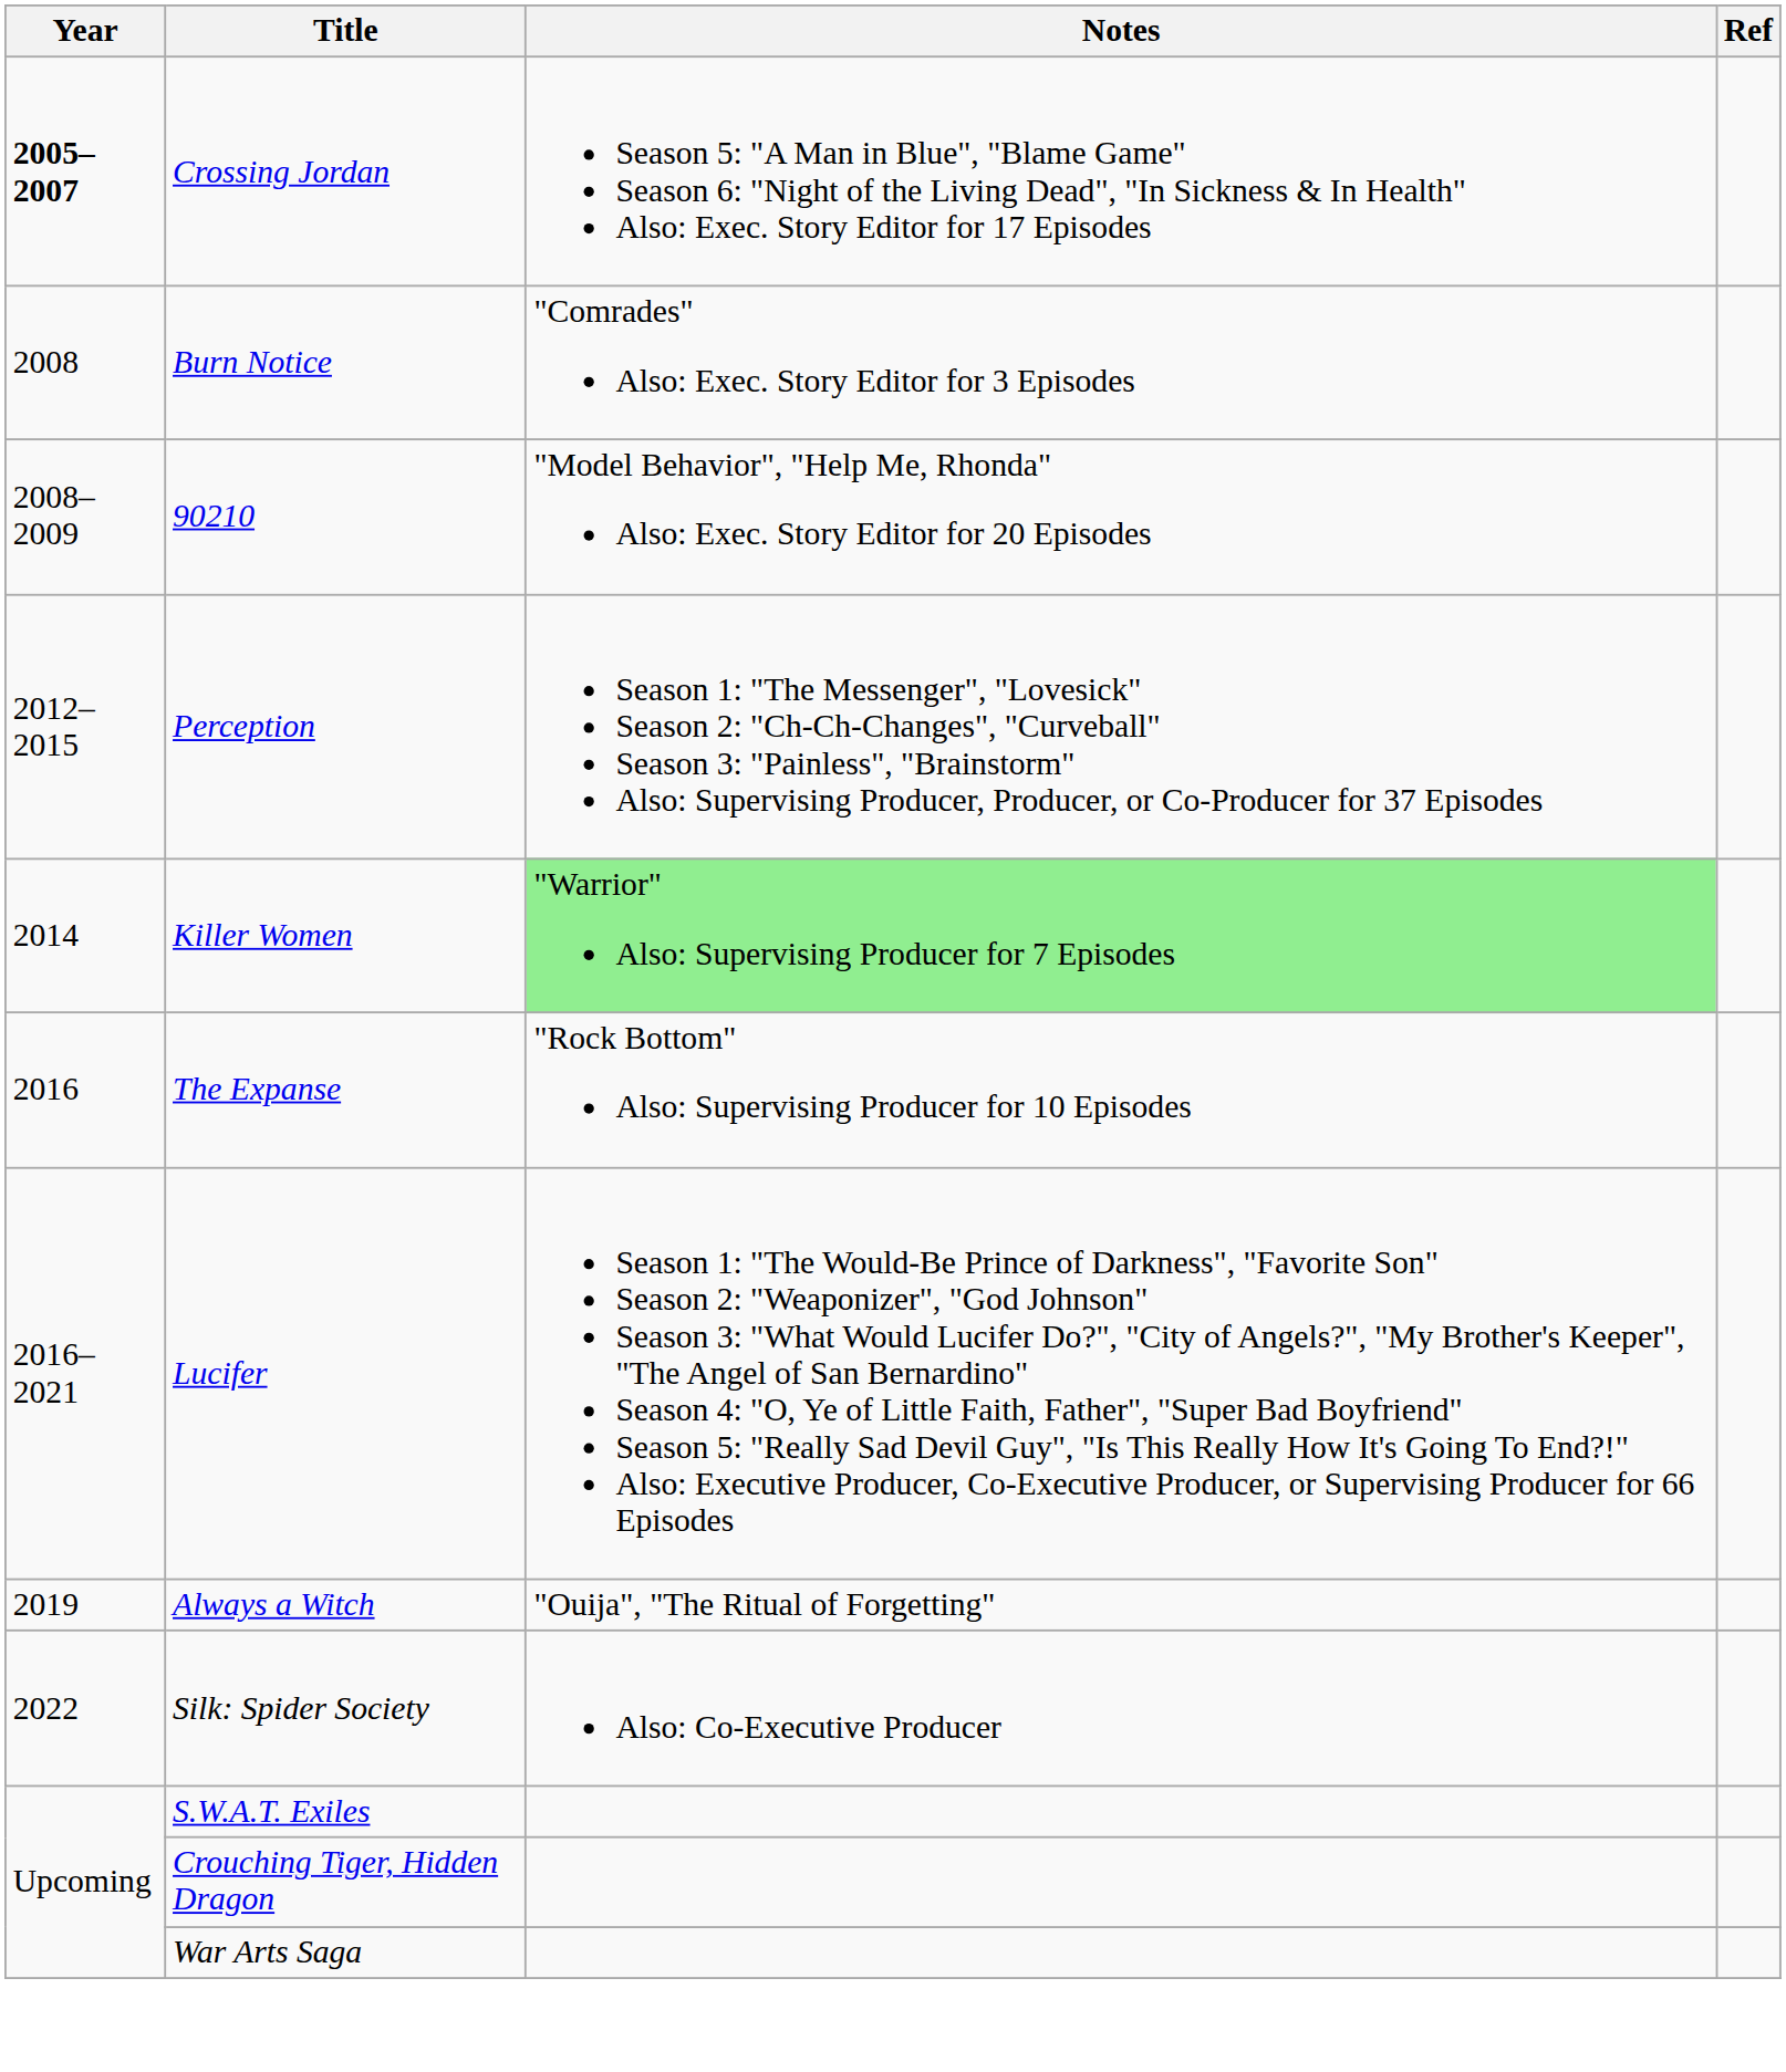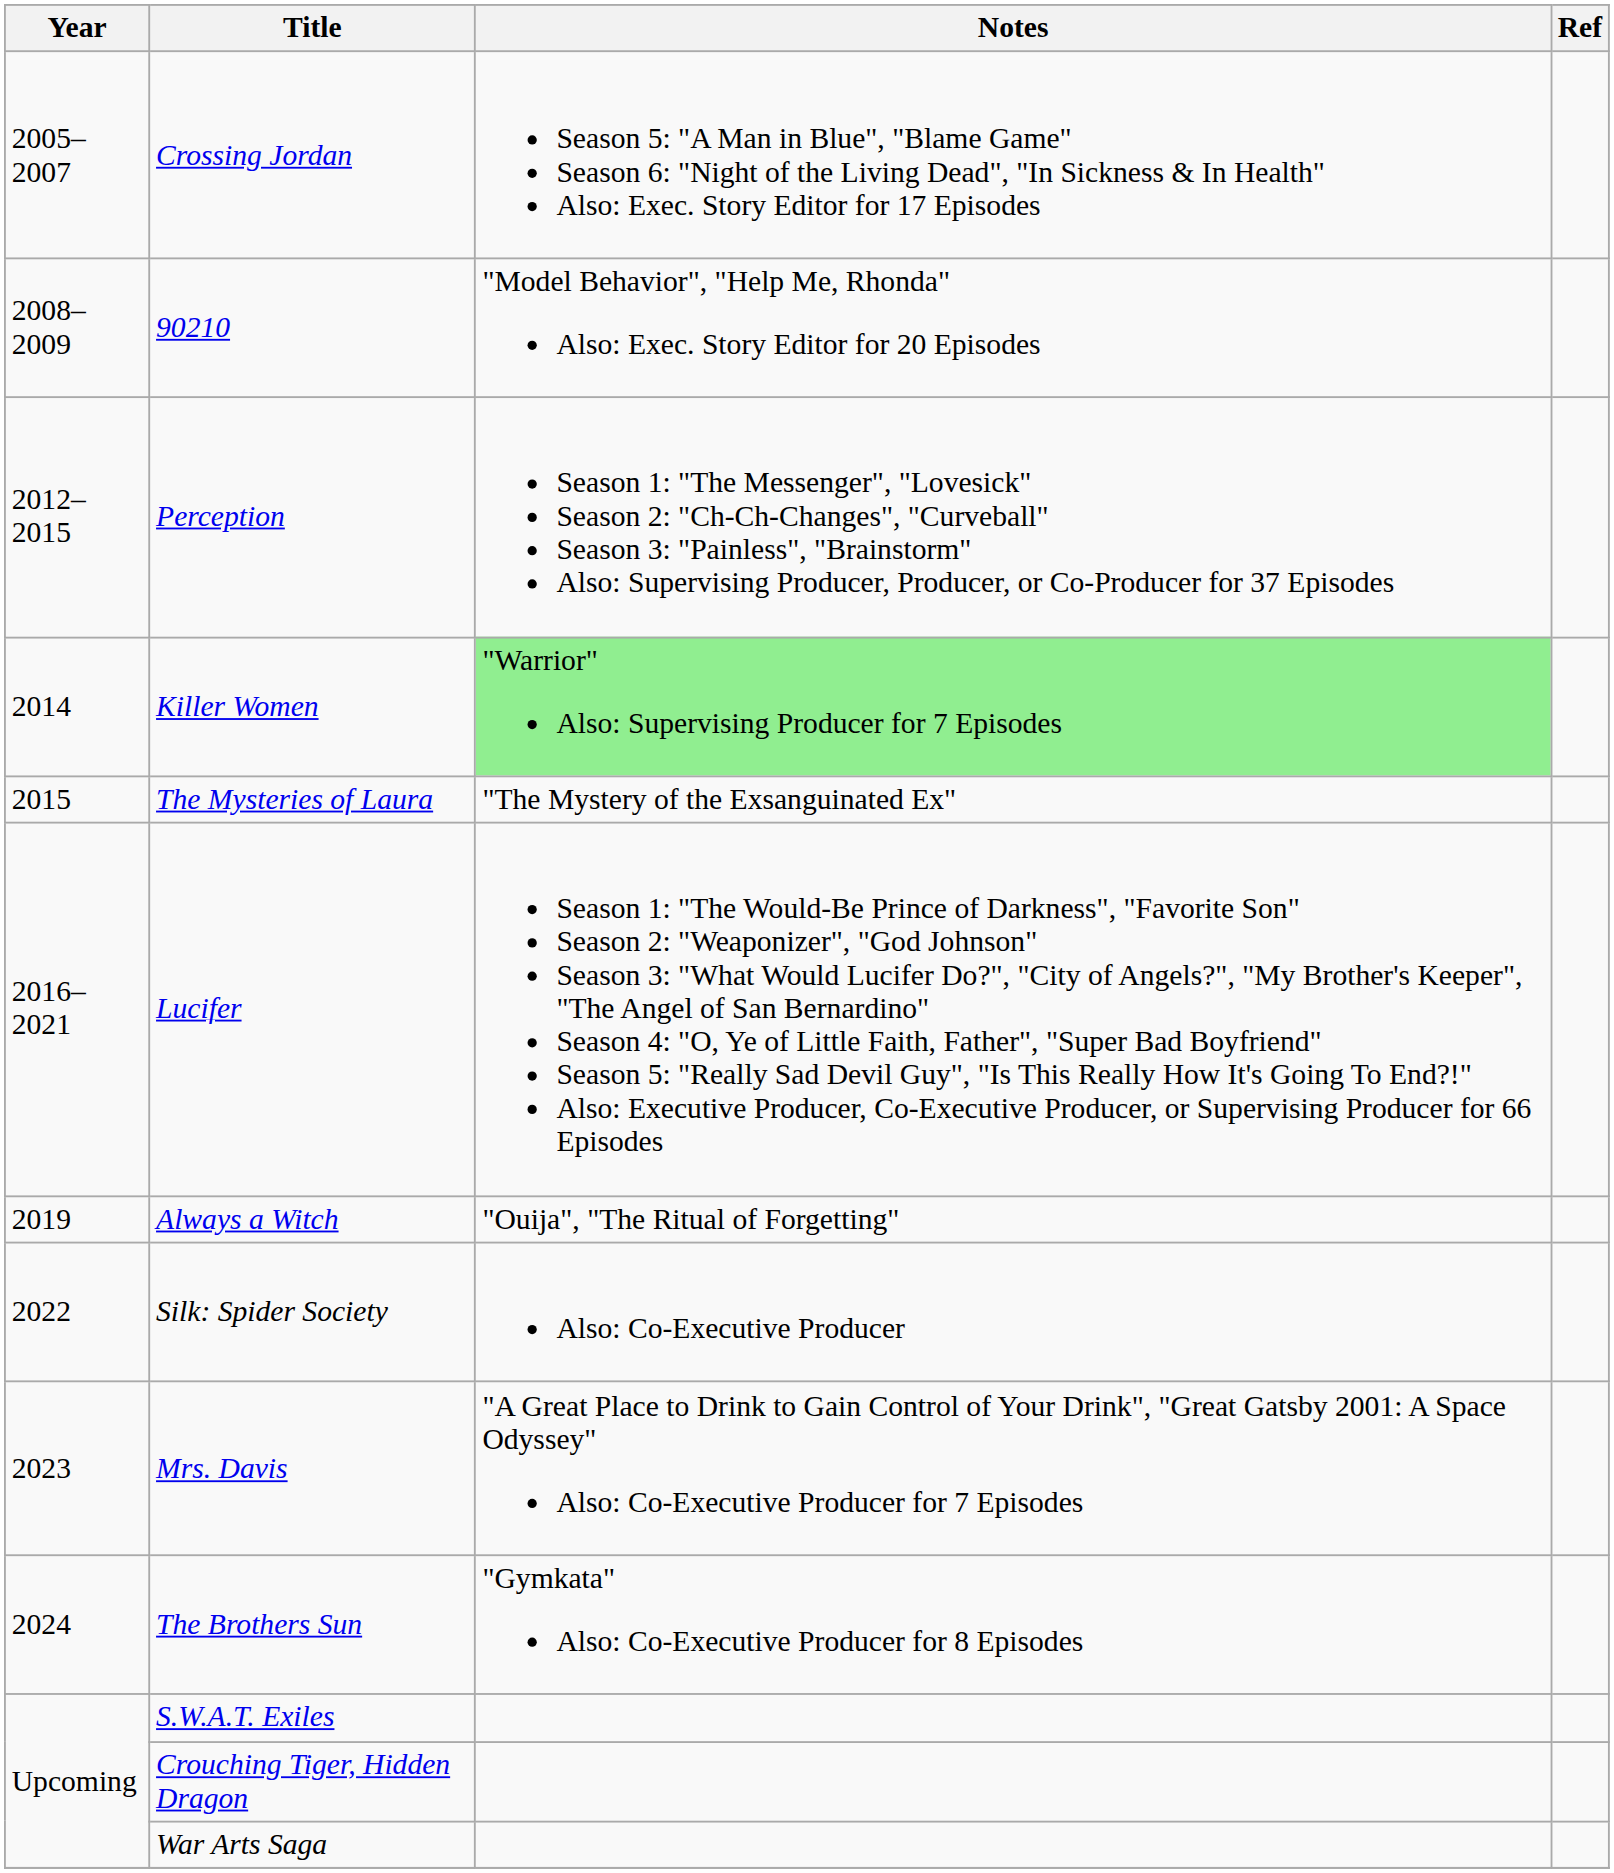 <table class="wikitable sortable">
 <tr>
 <th>Year</th>
 <th>Title</th>
 <th class="unsortable">Notes</th>
 <th>Ref</th>
 </tr>
 <tr>
-<td><strong>2005–2007</strong></td>
+<td>2005–2007</td>
 <td><em><a href='#'>Crossing Jordan</a></em></td>
 <td><br><ul><li>Season 5: "A Man in Blue", "Blame Game"</li><li>Season 6: "Night of the Living Dead", "In Sickness & In Health"</li><li>Also: Exec. Story Editor for 17 Episodes</li></ul></td>
-<td></td>
-</tr>
-<tr>
-<td>2008</td>
-<td><em><a href='#'>Burn Notice</a></em></td>
-<td>"Comrades"<br><ul><li>Also: Exec. Story Editor for 3 Episodes</li></ul></td>
 <td></td>
 </tr>
 <tr>
 <td>2008–2009</td>
 <td><em><a href='#'>90210</a></em></td>
 <td>"Model Behavior", "Help Me, Rhonda"<br><ul><li>Also: Exec. Story Editor for 20 Episodes</li></ul></td>
 <td></td>
 </tr>
 <tr>
 <td>2012–2015</td>
 <td><em><a href='#'>Perception</a></em></td>
 <td><br><ul><li>Season 1: "The Messenger", "Lovesick"</li><li>Season 2: "Ch-Ch-Changes", "Curveball"</li><li>Season 3: "Painless", "Brainstorm"</li><li>Also: Supervising Producer, Producer, or Co-Producer for 37 Episodes</li></ul></td>
 <td></td>
 </tr>
 <tr>
 <td>2014</td>
 <td><em><a href='#'>Killer Women</a></em></td>
 <td style="background: lightgreen;">"Warrior"<br><ul><li>Also: Supervising Producer for 7 Episodes</li></ul></td>
 <td></td>
 </tr>
 <tr>
-<td>2016</td>
-<td><em><a href='#'>The Expanse</a></em></td>
-<td>"Rock Bottom"<br><ul><li>Also: Supervising Producer for 10 Episodes</li></ul></td>
+<td>2015</td>
+<td><em><a href='#'>The Mysteries of Laura</a></em></td>
+<td>"The Mystery of the Exsanguinated Ex"</td>
 <td></td>
 </tr>
 <tr>
 <td>2016–2021</td>
 <td><em><a href='#'>Lucifer</a></em></td>
 <td><br><ul><li>Season 1: "The Would-Be Prince of Darkness", "Favorite Son"</li><li>Season 2: "Weaponizer", "God Johnson"</li><li>Season 3: "What Would Lucifer Do?", "City of Angels?", "My Brother's Keeper", "The Angel of San Bernardino"</li><li>Season 4: "O, Ye of Little Faith, Father", "Super Bad Boyfriend"</li><li>Season 5: "Really Sad Devil Guy", "Is This Really How It's Going To End?!"</li><li>Also: Executive Producer, Co-Executive Producer, or Supervising Producer for 66 Episodes</li></ul></td>
 <td></td>
 </tr>
 <tr>
 <td>2019</td>
 <td><em><a href='#'>Always a Witch</a></em></td>
 <td>"Ouija", "The Ritual of Forgetting"</td>
 <td></td>
 </tr>
 <tr>
 <td>2022</td>
 <td><em>Silk: Spider Society</em></td>
 <td><br><ul><li>Also: Co-Executive Producer</li></ul></td>
 <td></td>
 </tr>
 <tr>
+<td>2023</td>
+<td><em><a href='#'>Mrs. Davis</a></em></td>
+<td>"A Great Place to Drink to Gain Control of Your Drink", "Great Gatsby 2001: A Space Odyssey"<br><ul><li>Also: Co-Executive Producer for 7 Episodes</li></ul></td>
+<td></td>
+</tr>
+<tr>
+<td>2024</td>
+<td><em><a href='#'>The Brothers Sun</a></em></td>
+<td>"Gymkata"<br><ul><li>Also: Co-Executive Producer for 8 Episodes</li></ul></td>
+<td></td>
+</tr>
+<tr>
 <td rowspan=3>Upcoming</td>
 <td><em><a href='#'>S.W.A.T. Exiles</a></em></td>
 <td></td>
 <td></td>
 </tr>
 <tr>
 <td><em><a href='#'>Crouching Tiger, Hidden Dragon</a></em></td>
 <td></td>
 <td></td>
 </tr>
 <tr>
 <td><em>War Arts Saga</em></td>
 <td></td>
 <td></td>
 </tr>
 <tr>
 </tr>
 </table>
